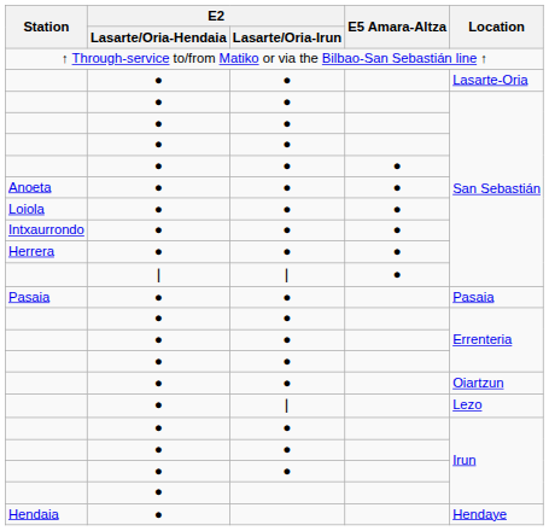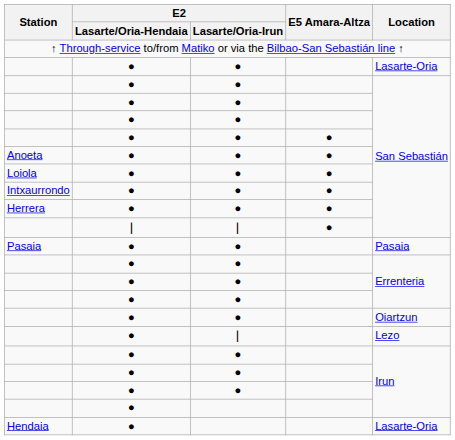 <table class="wikitable">
 <tr>
 <th rowspan="2">Station</th>
 <th colspan="2">E2</th>
 <th rowspan="2">E5 Amara-Altza</th>
 <th rowspan="2">Location</th>
 </tr>
 <tr>
 <th>Lasarte/Oria-Hendaia</th>
 <th>Lasarte/Oria-Irun</th>
 </tr>
 <tr>
 <td colspan="5" align="center">↑ <a href='#'>Through-service</a> to/from  <a href='#'>Matiko</a> or  via the  <a href='#'>Bilbao-San Sebastián line</a> ↑</td>
 </tr>
 <tr>
 <td></td>
 <td style="text-align:center;">●</td>
 <td style="text-align:center;">●</td>
 <td> </td>
 <td><a href='#'>Lasarte-Oria</a></td>
 </tr>
 <tr>
 <td></td>
 <td style="text-align:center;">●</td>
 <td style="text-align:center;">●</td>
 <td> </td>
 <td rowspan="9"><a href='#'>San Sebastián</a></td>
 </tr>
 <tr>
 <td></td>
 <td style="text-align:center;">●</td>
 <td style="text-align:center;">●</td>
 <td> </td>
 </tr>
 <tr>
 <td></td>
 <td style="text-align:center;">●</td>
 <td style="text-align:center;">●</td>
 <td> </td>
 </tr>
 <tr>
 <td></td>
 <td style="text-align:center;">●</td>
 <td style="text-align:center;">●</td>
 <td style="text-align:center;">●</td>
 </tr>
 <tr>
 <td><a href='#'>Anoeta</a></td>
 <td style="text-align:center;">●</td>
 <td style="text-align:center;">●</td>
 <td style="text-align:center;">●</td>
 </tr>
 <tr>
 <td><a href='#'>Loiola</a></td>
 <td style="text-align:center;">●</td>
 <td style="text-align:center;">●</td>
 <td style="text-align:center;">●</td>
 </tr>
 <tr>
 <td><a href='#'>Intxaurrondo</a></td>
 <td style="text-align:center;">●</td>
 <td style="text-align:center;">●</td>
 <td style="text-align:center;">●</td>
 </tr>
 <tr>
 <td><a href='#'>Herrera</a></td>
 <td style="text-align:center;">●</td>
 <td style="text-align:center;">●</td>
 <td style="text-align:center;">●</td>
 </tr>
 <tr>
 <td></td>
 <td style="text-align:center;"><strong>｜</strong></td>
 <td style="text-align:center;"><strong>｜</strong></td>
 <td style="text-align:center;">●</td>
 </tr>
 <tr>
 <td><a href='#'>Pasaia</a></td>
 <td style="text-align:center;">●</td>
 <td style="text-align:center;">●</td>
 <td> </td>
 <td><a href='#'>Pasaia</a></td>
 </tr>
 <tr>
 <td></td>
 <td style="text-align:center;">●</td>
 <td style="text-align:center;">●</td>
 <td> </td>
 <td rowspan="3"><a href='#'>Errenteria</a></td>
 </tr>
 <tr>
 <td></td>
 <td style="text-align:center;">●</td>
 <td style="text-align:center;">●</td>
 <td> </td>
 </tr>
 <tr>
 <td></td>
 <td style="text-align:center;">●</td>
 <td style="text-align:center;">●</td>
 <td> </td>
 </tr>
 <tr>
 <td></td>
 <td style="text-align:center;">●</td>
 <td style="text-align:center;">●</td>
 <td> </td>
 <td><a href='#'>Oiartzun</a></td>
 </tr>
 <tr>
 <td></td>
 <td style="text-align:center;">●</td>
 <td style="text-align:center;"><strong>｜</strong></td>
 <td> </td>
 <td><a href='#'>Lezo</a></td>
 </tr>
 <tr>
 <td></td>
 <td style="text-align:center;">●</td>
 <td style="text-align:center;">●</td>
 <td> </td>
 <td rowspan="4"><a href='#'>Irun</a></td>
 </tr>
 <tr>
 <td></td>
 <td style="text-align:center;">●</td>
 <td style="text-align:center;">●</td>
 <td> </td>
 </tr>
 <tr>
 <td></td>
 <td style="text-align:center;">●</td>
 <td style="text-align:center;">●</td>
 <td> </td>
 </tr>
 <tr>
 <td></td>
 <td style="text-align:center;">●</td>
 <td> </td>
 <td> </td>
 </tr>
 <tr>
 <td><a href='#'>Hendaia</a></td>
 <td style="text-align:center;">●</td>
 <td> </td>
 <td> </td>
-<td><a href='#'>Hendaye</a></td>
+<td><a href='#'>Lasarte-Oria</a></td>
 </tr>
 </table>
